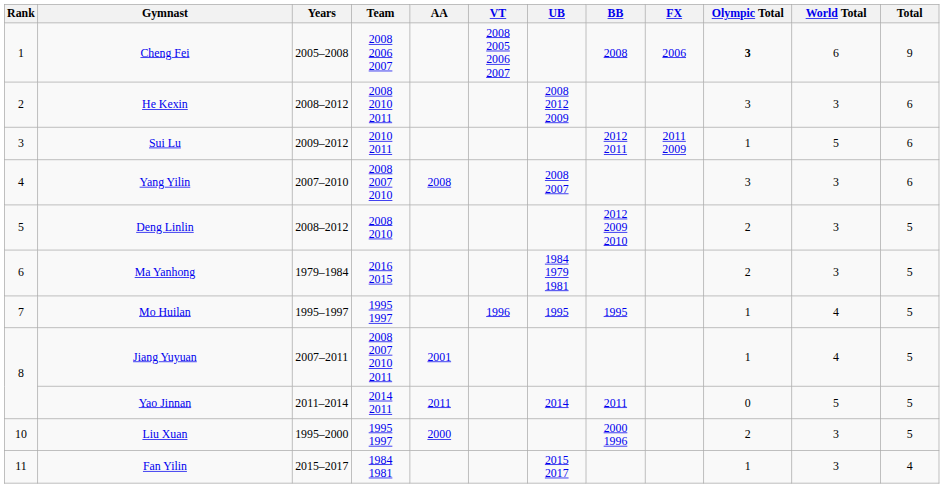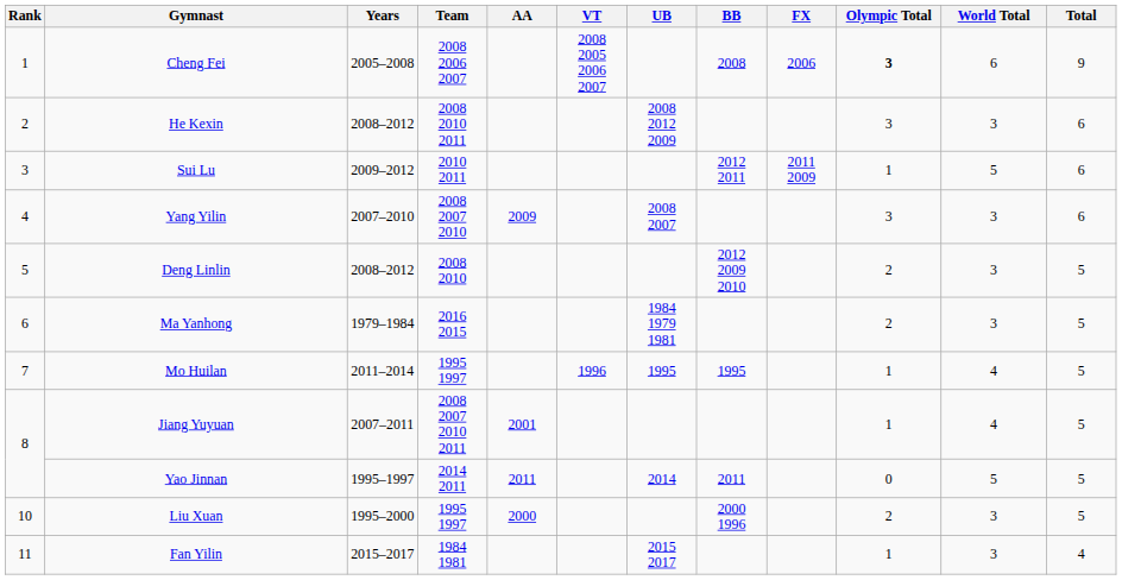 <table class="wikitable sortable" width=100% style="text-align:center;">
 <tr>
 <th style="width:1.8em;">Rank</th>
 <th class=unsortable>Gymnast</th>
 <th style="width:4.5em;">Years</th>
 <th style="width:4.5em;">Team</th>
 <th style="width:4.5em;">AA</th>
 <th style="width:4.5em;"><a href='#'>VT</a></th>
 <th style="width:4.5em;"><a href='#'>UB</a></th>
 <th style="width:4.5em;"><a href='#'>BB</a></th>
 <th style="width:4.5em;"><a href='#'>FX</a></th>
 <th style="width:7.0em;"><a href='#'>Olympic</a> Total</th>
 <th style="width:7.0em;"><a href='#'>World</a> Total</th>
 <th style="width:4.5em;">Total</th>
 </tr>
 <tr>
 <td>1</td>
 <td><a href='#'>Cheng Fei</a></td>
 <td>2005–2008</td>
 <td> <a href='#'>2008</a><br> <a href='#'>2006</a><br> <a href='#'>2007</a></td>
 <td></td>
 <td> <a href='#'>2008</a><br> <a href='#'>2005</a><br> <a href='#'>2006</a><br> <a href='#'>2007</a></td>
 <td></td>
 <td> <a href='#'>2008</a></td>
 <td> <a href='#'>2006</a></td>
 <td><strong>3</strong></td>
 <td>6</td>
 <td>9</td>
 </tr>
 <tr>
 <td>2</td>
 <td><a href='#'>He Kexin</a></td>
 <td>2008–2012</td>
 <td> <a href='#'>2008</a><br> <a href='#'>2010</a><br> <a href='#'>2011</a></td>
 <td></td>
 <td></td>
 <td> <a href='#'>2008</a><br> <a href='#'>2012</a><br> <a href='#'>2009</a></td>
 <td></td>
 <td></td>
 <td>3</td>
 <td>3</td>
 <td>6</td>
 </tr>
 <tr>
 <td>3</td>
 <td><a href='#'>Sui Lu</a></td>
 <td>2009–2012</td>
 <td> <a href='#'>2010</a><br> <a href='#'>2011</a></td>
 <td></td>
 <td></td>
 <td></td>
 <td> <a href='#'>2012</a><br> <a href='#'>2011</a></td>
 <td> <a href='#'>2011</a><br> <a href='#'>2009</a></td>
 <td>1</td>
 <td>5</td>
 <td>6</td>
 </tr>
 <tr>
 <td>4</td>
 <td><a href='#'>Yang Yilin</a></td>
 <td>2007–2010</td>
 <td> <a href='#'>2008</a><br> <a href='#'>2007</a><br> <a href='#'>2010</a></td>
-<td> <a href='#'>2008</a></td>
+<td> <a href='#'>2009</a></td>
 <td></td>
 <td> <a href='#'>2008</a><br> <a href='#'>2007</a></td>
 <td></td>
 <td></td>
 <td>3</td>
 <td>3</td>
 <td>6</td>
 </tr>
 <tr>
 <td>5</td>
 <td><a href='#'>Deng Linlin</a></td>
 <td>2008–2012</td>
 <td> <a href='#'>2008</a><br> <a href='#'>2010</a></td>
 <td></td>
 <td></td>
 <td></td>
 <td> <a href='#'>2012</a><br> <a href='#'>2009</a><br> <a href='#'>2010</a></td>
 <td></td>
 <td>2</td>
 <td>3</td>
 <td>5</td>
 </tr>
 <tr>
 <td>6</td>
 <td><a href='#'>Ma Yanhong</a></td>
 <td>1979–1984</td>
 <td> <a href='#'>2016</a><br> <a href='#'>2015</a></td>
 <td></td>
 <td></td>
 <td> <a href='#'>1984</a><br> <a href='#'>1979</a><br> <a href='#'>1981</a></td>
 <td></td>
 <td></td>
 <td>2</td>
 <td>3</td>
 <td>5</td>
 </tr>
 <tr>
 <td>7</td>
 <td><a href='#'>Mo Huilan</a></td>
-<td>1995–1997</td>
+<td>2011–2014</td>
 <td> <a href='#'>1995</a><br> <a href='#'>1997</a></td>
 <td></td>
 <td> <a href='#'>1996</a></td>
 <td> <a href='#'>1995</a></td>
 <td> <a href='#'>1995</a></td>
 <td></td>
 <td>1</td>
 <td>4</td>
 <td>5</td>
 </tr>
 <tr>
 <td rowspan="2">8</td>
 <td><a href='#'>Jiang Yuyuan</a></td>
 <td>2007–2011</td>
 <td> <a href='#'>2008</a><br> <a href='#'>2007</a><br> <a href='#'>2010</a><br> <a href='#'>2011</a></td>
 <td> <a href='#'>2001</a></td>
 <td></td>
 <td></td>
 <td></td>
 <td></td>
 <td>1</td>
 <td>4</td>
 <td>5</td>
 </tr>
 <tr>
 <td><a href='#'>Yao Jinnan</a></td>
-<td>2011–2014</td>
+<td>1995–1997</td>
 <td> <a href='#'>2014</a><br> <a href='#'>2011</a></td>
 <td> <a href='#'>2011</a></td>
 <td></td>
 <td> <a href='#'>2014</a></td>
 <td> <a href='#'>2011</a></td>
 <td></td>
 <td>0</td>
 <td>5</td>
 <td>5</td>
 </tr>
 <tr>
 <td>10</td>
 <td><a href='#'>Liu Xuan</a></td>
 <td>1995–2000</td>
 <td> <a href='#'>1995</a><br> <a href='#'>1997</a></td>
 <td> <a href='#'>2000</a></td>
 <td></td>
 <td></td>
 <td> <a href='#'>2000</a><br> <a href='#'>1996</a></td>
 <td></td>
 <td>2</td>
 <td>3</td>
 <td>5</td>
 </tr>
 <tr>
 <td>11</td>
 <td><a href='#'>Fan Yilin</a></td>
 <td>2015–2017</td>
 <td> <a href='#'>1984</a><br> <a href='#'>1981</a></td>
 <td></td>
 <td></td>
 <td> <a href='#'>2015</a><br> <a href='#'>2017</a></td>
 <td></td>
 <td></td>
 <td>1</td>
 <td>3</td>
 <td>4</td>
 </tr>
 </table>
